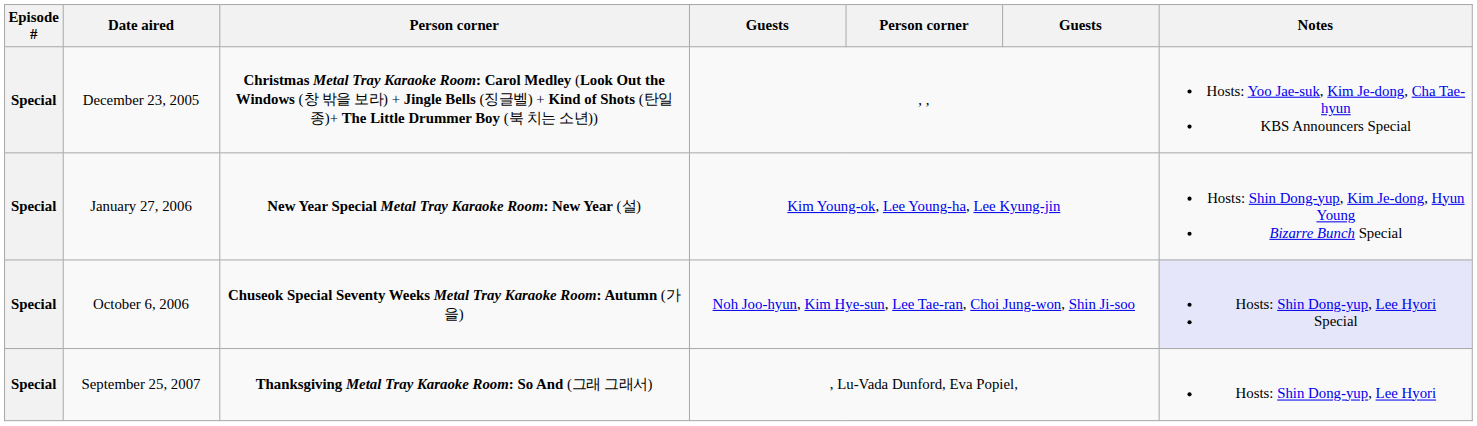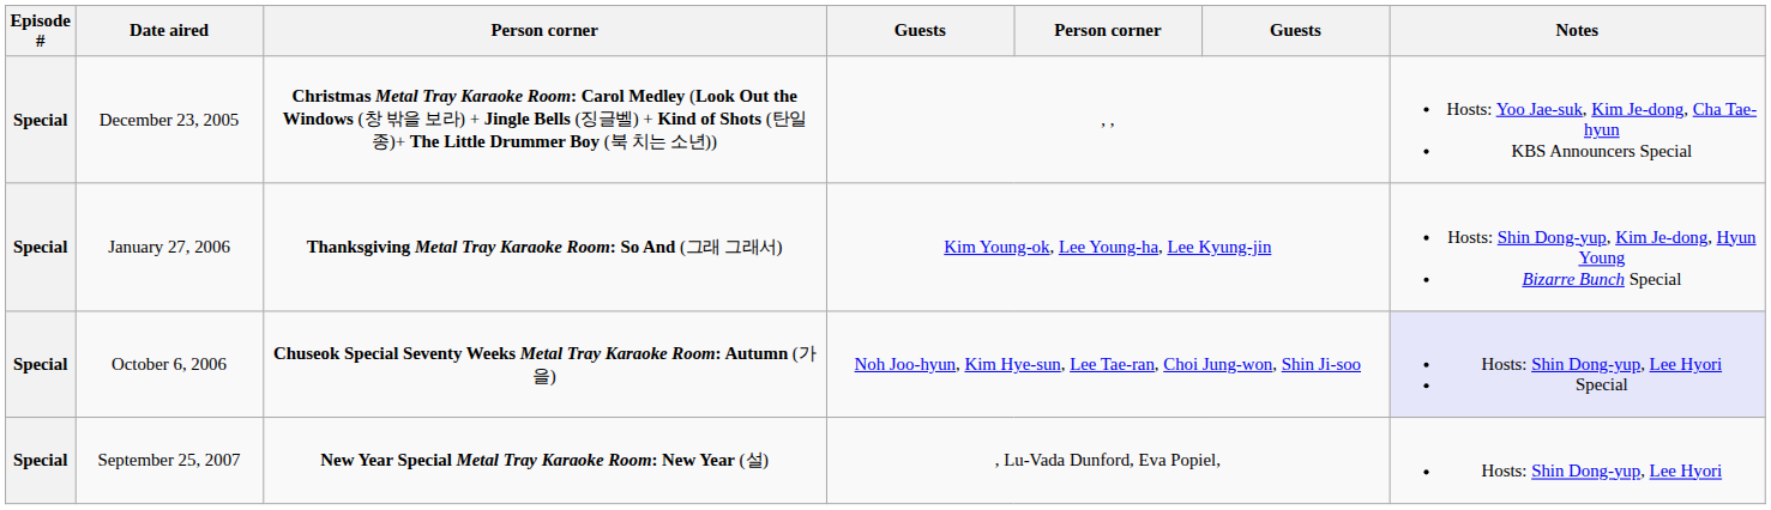 <table class="wikitable" style="font-size:90%; text-align:center; width:90%">
 <tr>
 <th width="1%">Episode #</th>
 <th width="10%">Date aired</th>
 <th width="30%">Person corner</th>
 <th width="10%">Guests</th>
 <th width="10%">Person corner</th>
 <th width="10%">Guests</th>
 <th width="20%">Notes</th>
 </tr>
 <tr>
 <th>Special</th>
 <td>December 23, 2005</td>
 <td><strong>Christmas <em>Metal Tray Karaoke Room</em>: Carol Medley</strong> (<strong>Look Out the Windows</strong> (창 밖을 보라) + <strong>Jingle Bells</strong>  (징글벨) + <strong>Kind of Shots</strong> (탄일종)+ <strong>The Little Drummer Boy</strong> (북 치는 소년))</td>
 <td colspan=3>, , </td>
 <td><br><ul><li>Hosts: <a href='#'>Yoo Jae-suk</a>, <a href='#'>Kim Je-dong</a>, <a href='#'>Cha Tae-hyun</a></li><li>KBS Announcers Special</li></ul></td>
 </tr>
 <tr>
 <th>Special</th>
 <td>January 27, 2006</td>
-<td><strong>New Year Special <em>Metal Tray Karaoke Room</em>: New Year</strong> (설)</td>
+<td><strong>Thanksgiving <em>Metal Tray Karaoke Room</em>: So And</strong> (그래 그래서)</td>
 <td colspan=3><a href='#'>Kim Young-ok</a>, <a href='#'>Lee Young-ha</a>, <a href='#'>Lee Kyung-jin</a></td>
 <td><br><ul><li>Hosts: <a href='#'>Shin Dong-yup</a>, <a href='#'>Kim Je-dong</a>, <a href='#'>Hyun Young</a></li><li><em><a href='#'>Bizarre Bunch</a></em> Special</li></ul></td>
 </tr>
 <tr>
 <th>Special</th>
 <td>October 6, 2006</td>
 <td><strong>Chuseok Special Seventy Weeks <em>Metal Tray Karaoke Room</em>: Autumn</strong> (가을)</td>
 <td colspan=3><a href='#'>Noh Joo-hyun</a>, <a href='#'>Kim Hye-sun</a>, <a href='#'>Lee Tae-ran</a>, <a href='#'>Choi Jung-won</a>, <a href='#'>Shin Ji-soo</a></td>
 <td style="background: lavender;"><br><ul><li>Hosts: <a href='#'>Shin Dong-yup</a>, <a href='#'>Lee Hyori</a></li><li><em></em> Special</li></ul></td>
 </tr>
 <tr>
 <th>Special</th>
 <td>September 25, 2007</td>
-<td><strong>Thanksgiving <em>Metal Tray Karaoke Room</em>: So And</strong> (그래 그래서)</td>
+<td><strong>New Year Special <em>Metal Tray Karaoke Room</em>: New Year</strong> (설)</td>
 <td colspan=3>, Lu-Vada Dunford, Eva Popiel, </td>
 <td><br><ul><li>Hosts: <a href='#'>Shin Dong-yup</a>, <a href='#'>Lee Hyori</a></li></ul></td>
 </tr>
 </table>
